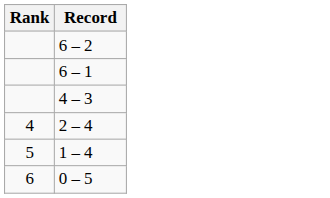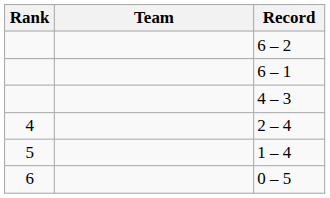 <table class="wikitable">
 <tr>
 <th width=40>Rank</th>
+<th width=180>Team</th>
 <th width=60>Record</th>
 </tr>
 <tr>
 <td align="center"></td>
+<td></td>
 <td>6 – 2</td>
 </tr>
 <tr>
 <td align="center"></td>
+<td></td>
 <td>6 – 1</td>
 </tr>
 <tr>
 <td align="center"></td>
+<td></td>
 <td>4 – 3</td>
 </tr>
 <tr>
 <td align="center">4</td>
+<td></td>
 <td>2 – 4</td>
 </tr>
 <tr>
 <td align="center">5</td>
+<td></td>
 <td>1 – 4</td>
 </tr>
 <tr>
 <td align="center">6</td>
+<td></td>
 <td>0 – 5</td>
 </tr>
 </table>
